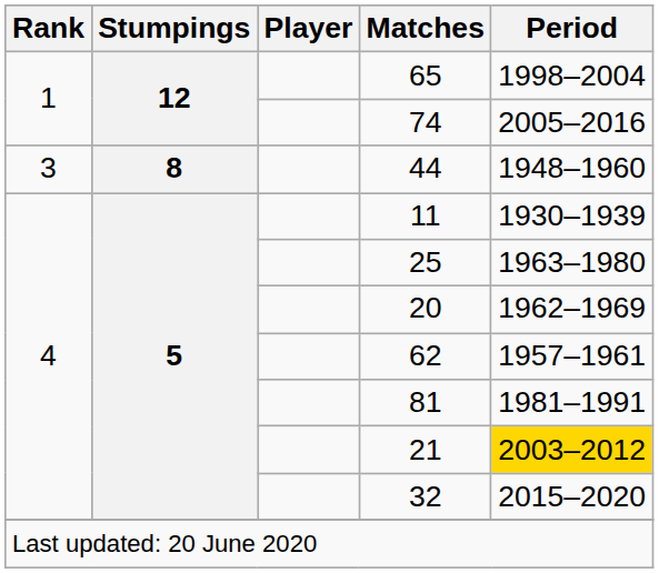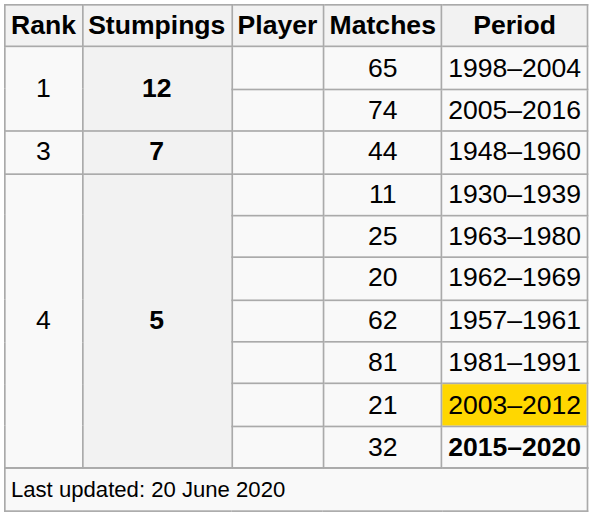 <table class="wikitable plainrowheaders sortable">
 <tr>
 <th scope=col>Rank</th>
 <th scope=col>Stumpings</th>
 <th scope=col>Player</th>
 <th scope=col>Matches</th>
 <th scope=col>Period</th>
 </tr>
 <tr>
 <td align=center rowspan=2>1</td>
 <th scope=row style=text-align:center; rowspan=2>12</th>
 <td></td>
 <td align=center>65</td>
 <td>1998–2004</td>
 </tr>
 <tr>
 <td></td>
 <td align=center>74</td>
 <td>2005–2016</td>
 </tr>
 <tr>
 <td align=center>3</td>
-<th scope=row style=text-align:center;>8</th>
+<th scope=row style=text-align:center;>7</th>
 <td></td>
 <td align=center>44</td>
 <td>1948–1960</td>
 </tr>
 <tr>
 <td align=center rowspan=7>4</td>
 <th scope=row style=text-align:center; rowspan=7>5</th>
 <td></td>
 <td align=center>11</td>
 <td>1930–1939</td>
 </tr>
 <tr>
 <td></td>
 <td align=center>25</td>
 <td>1963–1980</td>
 </tr>
 <tr>
 <td></td>
 <td align=center>20</td>
 <td>1962–1969</td>
 </tr>
 <tr>
 <td></td>
 <td align=center>62</td>
 <td>1957–1961</td>
 </tr>
 <tr>
 <td></td>
 <td align=center>81</td>
 <td>1981–1991</td>
 </tr>
 <tr>
 <td></td>
 <td align=center>21</td>
 <td style="background: gold;">2003–2012</td>
 </tr>
 <tr>
 <td></td>
 <td align=center>32</td>
-<td>2015–2020</td>
+<td><strong>2015–2020</strong></td>
 </tr>
 <tr>
 </tr>
 <tr class=sortbottom>
 <td colspan=5><small>Last updated: 20 June 2020</small></td>
 </tr>
 </table>
